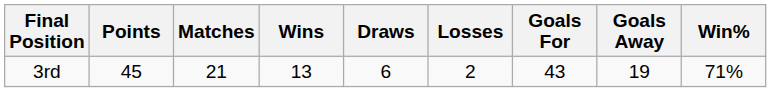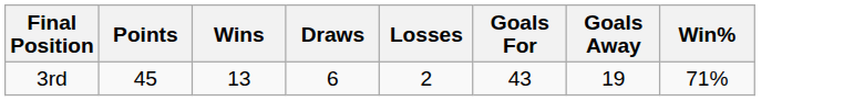 <table class="wikitable" style="font-size: 95%; text-align: center;">
 <tr>
 <th width=60>Final Position</th>
 <th width=60>Points</th>
-<th width=60>Matches</th>
 <th width=60>Wins</th>
 <th width=60>Draws</th>
 <th width=60>Losses</th>
 <th width=60>Goals For</th>
 <th width=60>Goals Away</th>
 <th width=60>Win%</th>
 </tr>
 <tr>
 <td>3rd</td>
 <td>45</td>
-<td>21</td>
 <td>13</td>
 <td>6</td>
 <td>2</td>
 <td>43</td>
 <td>19</td>
 <td>71%</td>
 </tr>
 </table>
